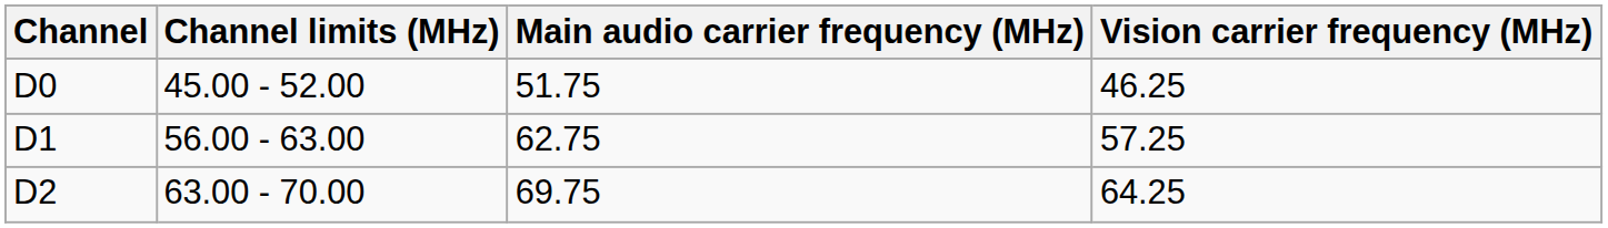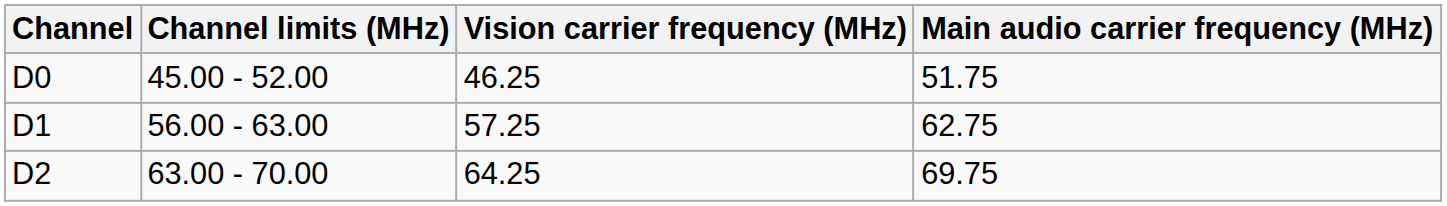 <table class="wikitable">
 <tr>
 <th>Channel</th>
 <th>Channel limits (MHz)</th>
+<th>Vision carrier frequency (MHz)</th>
 <th>Main audio carrier frequency (MHz)</th>
-<th>Vision carrier frequency (MHz)</th>
 </tr>
 <tr>
 <td>D0</td>
 <td>45.00 - 52.00</td>
+<td>46.25</td>
 <td>51.75</td>
-<td>46.25</td>
 </tr>
 <tr>
 <td>D1</td>
 <td>56.00 - 63.00</td>
+<td>57.25</td>
 <td>62.75</td>
-<td>57.25</td>
 </tr>
 <tr>
 <td>D2</td>
 <td>63.00 - 70.00</td>
+<td>64.25</td>
 <td>69.75</td>
-<td>64.25</td>
 </tr>
 </table>
